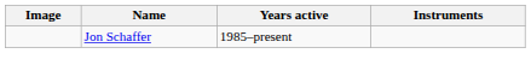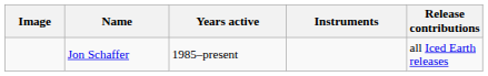 <table class="wikitable" border="1" width=100%>
 <tr>
 <th width="75">Image</th>
 <th width="140">Name</th>
 <th width="160">Years active</th>
 <th width="160">Instruments</th>
+<th>Release contributions</th>
 </tr>
 <tr>
 <td></td>
 <td><a href='#'>Jon Schaffer</a></td>
 <td>1985–present</td>
 <td></td>
+<td>all <a href='#'>Iced Earth releases</a></td>
 </tr>
 </table>
